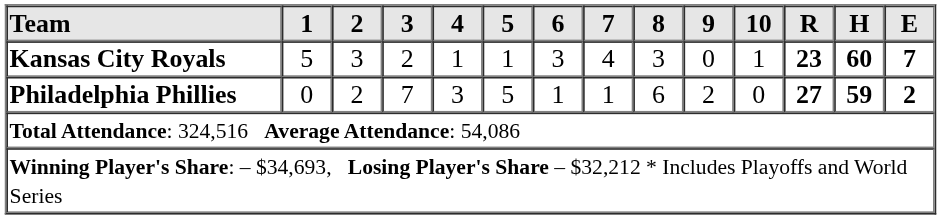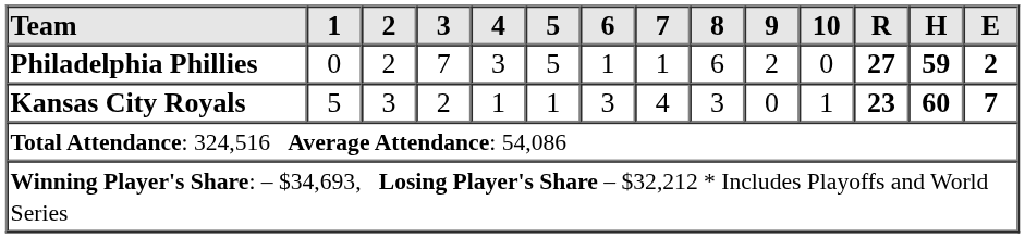 <table border=1 cellspacing=0 width=575 style="margin-left:3em;">
 <tr style="text-align:center; background-color:#e6e6e6;">
 <th align=left width=155>Team</th>
 <th width=25>1</th>
 <th width=25>2</th>
 <th width=25>3</th>
 <th width=25>4</th>
 <th width=25>5</th>
 <th width=25>6</th>
 <th width=25>7</th>
 <th width=25>8</th>
 <th width=25>9</th>
 <th width=25>10</th>
 <th width=25>R</th>
 <th width=25>H</th>
 <th width=25>E</th>
 </tr>
 <tr style="text-align:center;">
+<td align=left><strong>Philadelphia Phillies</strong></td>
+<td>0</td>
+<td>2</td>
+<td>7</td>
+<td>3</td>
+<td>5</td>
+<td>1</td>
+<td>1</td>
+<td>6</td>
+<td>2</td>
+<td>0</td>
+<td><strong>27</strong></td>
+<td><strong>59</strong></td>
+<td><strong>2</strong></td>
+</tr>
+<tr style="text-align:center;">
 <td align=left><strong>Kansas City Royals</strong></td>
 <td>5</td>
 <td>3</td>
 <td>2</td>
 <td>1</td>
 <td>1</td>
 <td>3</td>
 <td>4</td>
 <td>3</td>
 <td>0</td>
 <td>1</td>
 <td><strong>23</strong></td>
 <td><strong>60</strong></td>
 <td><strong>7</strong></td>
 </tr>
-<tr style="text-align:center;">
-<td align=left><strong>Philadelphia Phillies</strong></td>
-<td>0</td>
-<td>2</td>
-<td>7</td>
-<td>3</td>
-<td>5</td>
-<td>1</td>
-<td>1</td>
-<td>6</td>
-<td>2</td>
-<td>0</td>
-<td><strong>27</strong></td>
-<td><strong>59</strong></td>
-<td><strong>2</strong></td>
-</tr>
 <tr style="text-align:left;">
 <td colspan=14><small><strong>Total Attendance</strong>: 324,516   <strong>Average Attendance</strong>: 54,086</small></td>
 </tr>
 <tr style="text-align:left;">
 <td colspan=14><small><strong>Winning Player's Share</strong>: – $34,693,   <strong>Losing Player's Share</strong> – $32,212 * Includes Playoffs and World Series</small></td>
 </tr>
 </table>
